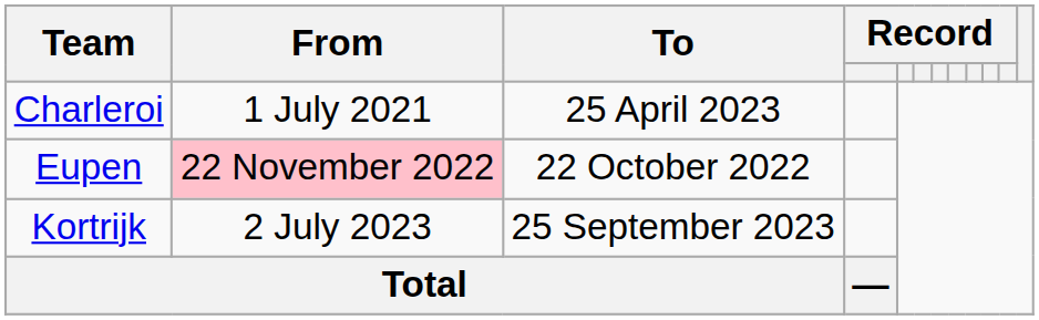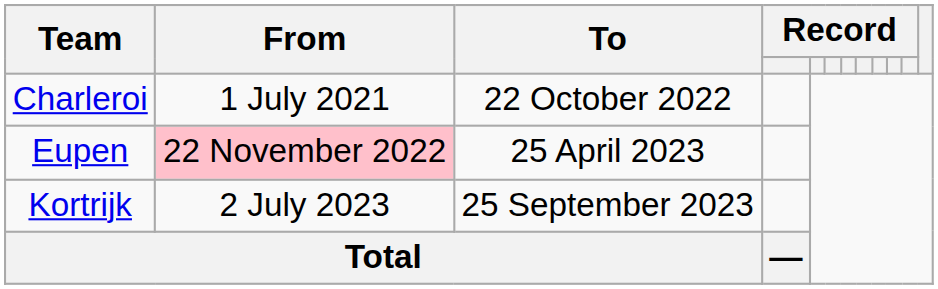 <table class="wikitable" style="text-align: center">
 <tr>
 <th rowspan="2">Team</th>
 <th rowspan="2">From</th>
 <th rowspan="2">To</th>
 <th colspan="8">Record</th>
 <th rowspan="2"></th>
 </tr>
 <tr>
 <th></th>
 <th></th>
 <th></th>
 <th></th>
 <th></th>
 <th></th>
 <th></th>
 <th></th>
 </tr>
 <tr>
 <td><a href='#'>Charleroi</a></td>
 <td>1 July 2021</td>
-<td>25 April 2023<br></td>
+<td>22 October 2022<br></td>
 <td></td>
 </tr>
 <tr>
 <td><a href='#'>Eupen</a></td>
 <td style="background: pink;">22 November 2022</td>
-<td>22 October 2022<br></td>
+<td>25 April 2023<br></td>
 <td></td>
 </tr>
 <tr>
 <td><a href='#'>Kortrijk</a></td>
 <td>2 July 2023</td>
 <td>25 September 2023<br></td>
 <td></td>
 </tr>
 <tr>
 <th colspan=3>Total<br></th>
 <th>—</th>
 </tr>
 </table>
